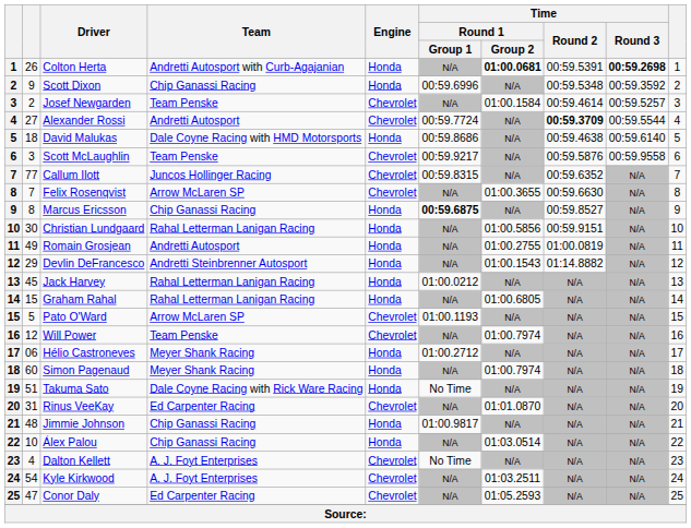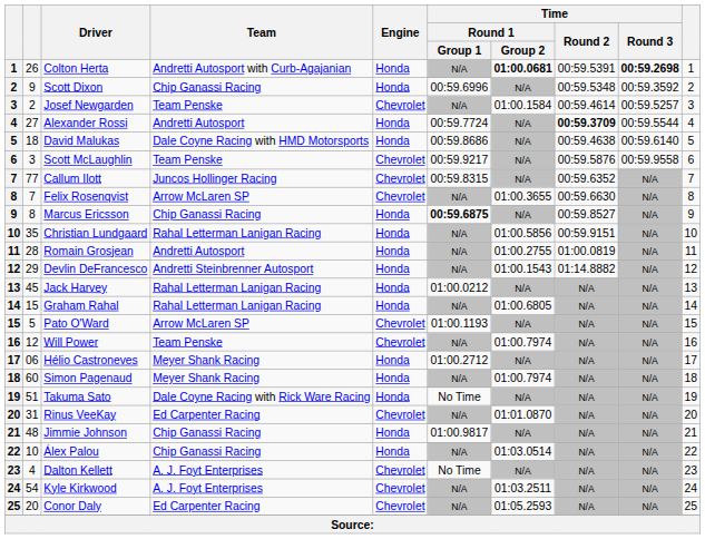 <table class="wikitable sortable" style="font-size: 95%;">
 <tr>
 <th rowspan="3"></th>
 <th rowspan="3"></th>
 <th rowspan="3">Driver</th>
 <th rowspan="3">Team</th>
 <th rowspan="3">Engine</th>
 <th colspan="4">Time</th>
 <th rowspan="3"></th>
 </tr>
 <tr>
 <th scope="col" colspan="2">Round 1</th>
 <th scope="col" rowspan="2">Round 2</th>
 <th scope="col" rowspan="2">Round 3</th>
 </tr>
 <tr>
 <th scope="col">Group 1</th>
 <th scope="col">Group 2</th>
 </tr>
 <tr>
 <th>1</th>
 <td align="center">26</td>
 <td> <a href='#'>Colton Herta</a></td>
 <td><a href='#'>Andretti Autosport</a> with <a href='#'>Curb-Agajanian</a></td>
 <td><a href='#'>Honda</a></td>
 <td style="background: silver" align="center" data-sort-value="2"><small>N/A</small></td>
 <td align="center"><strong>01:00.0681</strong></td>
 <td align="center">00:59.5391</td>
 <td align="center"><strong>00:59.2698</strong></td>
 <td align="center">1</td>
 </tr>
 <tr>
 <th>2</th>
 <td align="center">9</td>
 <td> <a href='#'>Scott Dixon</a> <strong></strong></td>
 <td><a href='#'>Chip Ganassi Racing</a></td>
 <td><a href='#'>Honda</a></td>
 <td align="center">00:59.6996</td>
 <td style="background: silver" align="center" data-sort-value="3"><small>N/A</small></td>
 <td align="center">00:59.5348</td>
 <td align="center">00:59.3592</td>
 <td align="center">2</td>
 </tr>
 <tr>
 <th>3</th>
 <td align="center">2</td>
 <td> <a href='#'>Josef Newgarden</a> <strong></strong></td>
 <td><a href='#'>Team Penske</a></td>
 <td><a href='#'>Chevrolet</a></td>
 <td style="background: silver" align="center" data-sort-value="4"><small>N/A</small></td>
 <td align="center">01:00.1584</td>
 <td align="center">00:59.4614</td>
 <td align="center">00:59.5257</td>
 <td align="center">3</td>
 </tr>
 <tr>
 <th>4</th>
 <td align="center">27</td>
 <td> <a href='#'>Alexander Rossi</a></td>
 <td><a href='#'>Andretti Autosport</a></td>
-<td><a href='#'>Chevrolet</a></td>
+<td><a href='#'>Honda</a></td>
 <td align="center">00:59.7724</td>
 <td style="background: silver" align="center" data-sort-value="5"><small>N/A</small></td>
 <td align="center"><strong>00:59.3709</strong></td>
 <td align="center">00:59.5544</td>
 <td align="center">4</td>
 </tr>
 <tr>
 <th>5</th>
 <td align="center">18</td>
 <td> <a href='#'>David Malukas</a> <strong></strong></td>
 <td><a href='#'>Dale Coyne Racing</a> with <a href='#'>HMD Motorsports</a></td>
 <td><a href='#'>Honda</a></td>
 <td align="center">00:59.8686</td>
 <td style="background: silver" align="center" data-sort-value="6"><small>N/A</small></td>
 <td align="center">00:59.4638</td>
 <td align="center">00:59.6140</td>
 <td align="center">5</td>
 </tr>
 <tr>
 <th>6</th>
 <td align="center">3</td>
 <td> <a href='#'>Scott McLaughlin</a></td>
 <td><a href='#'>Team Penske</a></td>
 <td><a href='#'>Chevrolet</a></td>
 <td align="center">00:59.9217</td>
 <td style="background: silver" align="center" data-sort-value="7"><small>N/A</small></td>
 <td align="center">00:59.5876</td>
 <td align="center">00:59.9558</td>
 <td align="center">6</td>
 </tr>
 <tr>
 <th>7</th>
 <td align="center">77</td>
 <td> <a href='#'>Callum Ilott</a> <strong></strong></td>
 <td><a href='#'>Juncos Hollinger Racing</a></td>
 <td><a href='#'>Chevrolet</a></td>
 <td align="center">00:59.8315</td>
 <td style="background: silver" align="center" data-sort-value="8"><small>N/A</small></td>
 <td align="center">00:59.6352</td>
 <td style="background: silver" align="center" data-sort-value="8"><small>N/A</small></td>
 <td align="center">7</td>
 </tr>
 <tr>
 <th>8</th>
 <td align="center">7</td>
 <td> <a href='#'>Felix Rosenqvist</a></td>
 <td><a href='#'>Arrow McLaren SP</a></td>
 <td><a href='#'>Chevrolet</a></td>
 <td style="background: silver" align="center" data-sort-value="9"><small>N/A</small></td>
 <td align="center">01:00.3655</td>
 <td align="center">00:59.6630</td>
 <td style="background: silver" align="center" data-sort-value="9"><small>N/A</small></td>
 <td align="center">8</td>
 </tr>
 <tr>
 <th>9</th>
 <td align="center">8</td>
 <td> <a href='#'>Marcus Ericsson</a></td>
 <td><a href='#'>Chip Ganassi Racing</a></td>
 <td><a href='#'>Honda</a></td>
 <td align="center"><strong>00:59.6875</strong></td>
 <td style="background: silver" align="center" data-sort-value="10"><small>N/A</small></td>
 <td align="center">00:59.8527</td>
 <td style="background: silver" align="center" data-sort-value="10"><small>N/A</small></td>
 <td align="center">9</td>
 </tr>
 <tr>
 <th>10</th>
-<td align="center">30</td>
+<td align="center">35</td>
 <td> <a href='#'>Christian Lundgaard</a> <strong></strong></td>
 <td><a href='#'>Rahal Letterman Lanigan Racing</a></td>
 <td><a href='#'>Honda</a></td>
 <td style="background: silver" align="center" data-sort-value="11"><small>N/A</small></td>
 <td align="center">01:00.5856</td>
 <td align="center">00:59.9151</td>
 <td style="background: silver" align="center" data-sort-value="11"><small>N/A</small></td>
 <td align="center">10</td>
 </tr>
 <tr>
 <th>11</th>
-<td align="center">49</td>
+<td align="center">28</td>
 <td> <a href='#'>Romain Grosjean</a></td>
 <td><a href='#'>Andretti Autosport</a></td>
 <td><a href='#'>Honda</a></td>
 <td style="background: silver" align="center" data-sort-value="12"><small>N/A</small></td>
 <td align="center">01:00.2755</td>
 <td align="center">01:00.0819</td>
 <td style="background: silver" align="center" data-sort-value="12"><small>N/A</small></td>
 <td align="center">11</td>
 </tr>
 <tr>
 <th>12</th>
 <td align="center">29</td>
 <td> <a href='#'>Devlin DeFrancesco</a> <strong></strong></td>
 <td><a href='#'>Andretti Steinbrenner Autosport</a></td>
 <td><a href='#'>Honda</a></td>
 <td style="background: silver" align="center" data-sort-value="13"><small>N/A</small></td>
 <td align="center">01:00.1543</td>
 <td align="center">01:14.8882</td>
 <td style="background: silver" align="center" data-sort-value="13"><small>N/A</small></td>
 <td align="center">12</td>
 </tr>
 <tr>
 <th>13</th>
 <td align="center">45</td>
 <td> <a href='#'>Jack Harvey</a></td>
 <td><a href='#'>Rahal Letterman Lanigan Racing</a></td>
 <td><a href='#'>Honda</a></td>
 <td align="center">01:00.0212</td>
 <td style="background: silver" align="center" data-sort-value="14"><small>N/A</small></td>
 <td style="background: silver" align="center" data-sort-value="14"><small>N/A</small></td>
 <td style="background: silver" align="center" data-sort-value="14"><small>N/A</small></td>
 <td align="center">13</td>
 </tr>
 <tr>
 <th>14</th>
 <td align="center">15</td>
 <td> <a href='#'>Graham Rahal</a></td>
 <td><a href='#'>Rahal Letterman Lanigan Racing</a></td>
 <td><a href='#'>Honda</a></td>
 <td style="background: silver" align="center" data-sort-value="15"><small>N/A</small></td>
 <td align="center">01:00.6805</td>
 <td style="background: silver" align="center" data-sort-value="15"><small>N/A</small></td>
 <td style="background: silver" align="center" data-sort-value="15"><small>N/A</small></td>
 <td align="center">14</td>
 </tr>
 <tr>
 <th>15</th>
 <td align="center">5</td>
 <td> <a href='#'>Pato O'Ward</a></td>
 <td><a href='#'>Arrow McLaren SP</a></td>
 <td><a href='#'>Chevrolet</a></td>
 <td align="center">01:00.1193</td>
 <td style="background: silver" align="center" data-sort-value="16"><small>N/A</small></td>
 <td style="background: silver" align="center" data-sort-value="16"><small>N/A</small></td>
 <td style="background: silver" align="center" data-sort-value="16"><small>N/A</small></td>
 <td align="center">15</td>
 </tr>
 <tr>
 <th>16</th>
 <td align="center">12</td>
 <td> <a href='#'>Will Power</a> <strong></strong></td>
 <td><a href='#'>Team Penske</a></td>
 <td><a href='#'>Chevrolet</a></td>
 <td style="background: silver" align="center" data-sort-value="17"><small>N/A</small></td>
 <td align="center">01:00.7974</td>
 <td style="background: silver" align="center" data-sort-value="17"><small>N/A</small></td>
 <td style="background: silver" align="center" data-sort-value="17"><small>N/A</small></td>
 <td align="center">16</td>
 </tr>
 <tr>
 <th>17</th>
 <td align="center">06</td>
 <td> <a href='#'>Hélio Castroneves</a></td>
 <td><a href='#'>Meyer Shank Racing</a></td>
 <td><a href='#'>Honda</a></td>
 <td align="center">01:00.2712</td>
 <td style="background: silver" align="center" data-sort-value="18"><small>N/A</small></td>
 <td style="background: silver" align="center" data-sort-value="18"><small>N/A</small></td>
 <td style="background: silver" align="center" data-sort-value="18"><small>N/A</small></td>
 <td align="center">17</td>
 </tr>
 <tr>
 <th>18</th>
 <td align="center">60</td>
 <td> <a href='#'>Simon Pagenaud</a> <strong></strong></td>
 <td><a href='#'>Meyer Shank Racing</a></td>
 <td><a href='#'>Honda</a></td>
 <td style="background: silver" align="center" data-sort-value="19"><small>N/A</small></td>
 <td align="center">01:00.7974</td>
 <td style="background: silver" align="center" data-sort-value="19"><small>N/A</small></td>
 <td style="background: silver" align="center" data-sort-value="19"><small>N/A</small></td>
 <td align="center">18</td>
 </tr>
 <tr>
 <th>19</th>
 <td align="center">51</td>
 <td> <a href='#'>Takuma Sato</a></td>
 <td><a href='#'>Dale Coyne Racing</a> with <a href='#'>Rick Ware Racing</a></td>
 <td><a href='#'>Honda</a></td>
 <td align="center">No Time</td>
 <td style="background: silver" align="center" data-sort-value="20"><small>N/A</small></td>
 <td style="background: silver" align="center" data-sort-value="20"><small>N/A</small></td>
 <td style="background: silver" align="center" data-sort-value="20"><small>N/A</small></td>
 <td align="center">19</td>
 </tr>
 <tr>
 <th>20</th>
 <td align="center">31</td>
 <td> <a href='#'>Rinus VeeKay</a></td>
 <td><a href='#'>Ed Carpenter Racing</a></td>
 <td><a href='#'>Chevrolet</a></td>
 <td style="background: silver" align="center" data-sort-value="21"><small>N/A</small></td>
 <td align="center">01:01.0870</td>
 <td style="background: silver" align="center" data-sort-value="21"><small>N/A</small></td>
 <td style="background: silver" align="center" data-sort-value="21"><small>N/A</small></td>
 <td align="center">20</td>
 </tr>
 <tr>
 <th>21</th>
 <td align="center">48</td>
 <td> <a href='#'>Jimmie Johnson</a></td>
 <td><a href='#'>Chip Ganassi Racing</a></td>
 <td><a href='#'>Honda</a></td>
 <td align="center">01:00.9817</td>
 <td style="background: silver" align="center" data-sort-value="22"><small>N/A</small></td>
 <td style="background: silver" align="center" data-sort-value="22"><small>N/A</small></td>
 <td style="background: silver" align="center" data-sort-value="22"><small>N/A</small></td>
 <td align="center">21</td>
 </tr>
 <tr>
 <th>22</th>
 <td align="center">10</td>
 <td> <a href='#'>Álex Palou</a></td>
 <td><a href='#'>Chip Ganassi Racing</a></td>
 <td><a href='#'>Honda</a></td>
 <td style="background: silver" align="center" data-sort-value="23"><small>N/A</small></td>
 <td align="center">01:03.0514</td>
 <td style="background: silver" align="center" data-sort-value="23"><small>N/A</small></td>
 <td style="background: silver" align="center" data-sort-value="23"><small>N/A</small></td>
 <td align="center">22</td>
 </tr>
 <tr>
 <th>23</th>
 <td align="center">4</td>
 <td> <a href='#'>Dalton Kellett</a></td>
 <td><a href='#'>A. J. Foyt Enterprises</a></td>
 <td><a href='#'>Chevrolet</a></td>
 <td align="center">No Time</td>
 <td style="background: silver" align="center" data-sort-value="24"><small>N/A</small></td>
 <td style="background: silver" align="center" data-sort-value="24"><small>N/A</small></td>
 <td style="background: silver" align="center" data-sort-value="24"><small>N/A</small></td>
 <td align="center">23</td>
 </tr>
 <tr>
 <th>24</th>
 <td align="center">54</td>
 <td> <a href='#'>Kyle Kirkwood</a> <strong></strong></td>
 <td><a href='#'>A. J. Foyt Enterprises</a></td>
 <td><a href='#'>Chevrolet</a></td>
 <td style="background: silver" align="center" data-sort-value="25"><small>N/A</small></td>
 <td align="center">01:03.2511</td>
 <td style="background: silver" align="center" data-sort-value="25"><small>N/A</small></td>
 <td style="background: silver" align="center" data-sort-value="25"><small>N/A</small></td>
 <td align="center">24</td>
 </tr>
 <tr>
 <th>25</th>
-<td align="center">47</td>
+<td align="center">20</td>
 <td> <a href='#'>Conor Daly</a></td>
 <td><a href='#'>Ed Carpenter Racing</a></td>
 <td><a href='#'>Chevrolet</a></td>
 <td style="background: silver" align="center" data-sort-value="26"><small>N/A</small></td>
 <td align="center">01:05.2593</td>
 <td style="background: silver" align="center" data-sort-value="26"><small>N/A</small></td>
 <td style="background: silver" align="center" data-sort-value="26"><small>N/A</small></td>
 <td align="center">25</td>
 </tr>
 <tr>
 </tr>
 <tr class="sortbottom">
 <th colspan="10">Source:</th>
 </tr>
 </table>
